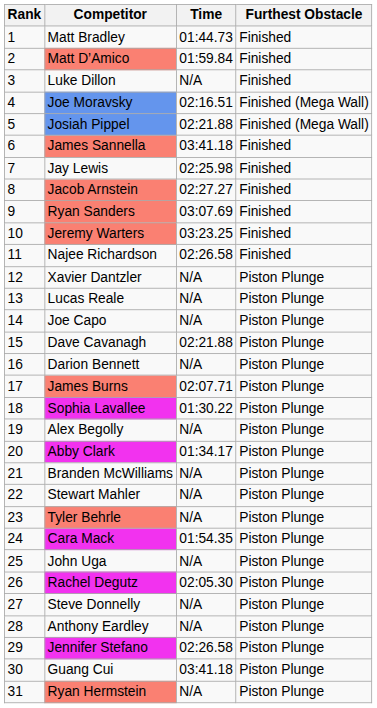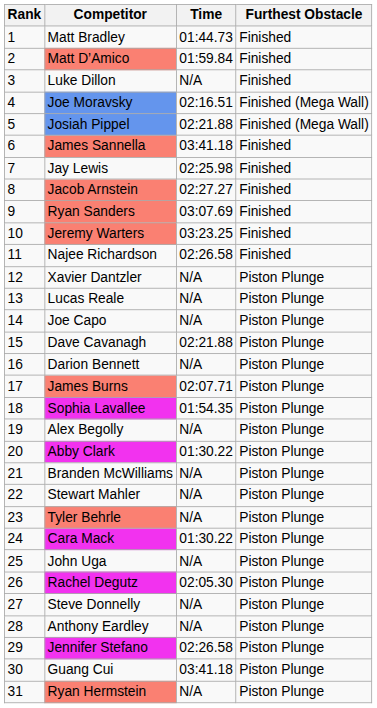 <table class="wikitable sortable mw-collapsible">
 <tr>
 <th>Rank</th>
 <th>Competitor</th>
 <th>Time</th>
 <th>Furthest Obstacle</th>
 </tr>
 <tr>
 <td>1</td>
 <td>Matt Bradley</td>
 <td>01:44.73</td>
 <td>Finished</td>
 </tr>
 <tr>
 <td>2</td>
 <td style="background-color:#FA8072">Matt D’Amico</td>
 <td>01:59.84</td>
 <td>Finished</td>
 </tr>
 <tr>
 <td>3</td>
 <td>Luke Dillon</td>
 <td>N/A</td>
 <td>Finished</td>
 </tr>
 <tr>
 <td>4</td>
 <td style="background-color:#6495ED">Joe Moravsky</td>
 <td>02:16.51</td>
 <td>Finished (Mega Wall)</td>
 </tr>
 <tr>
 <td>5</td>
 <td style="background-color:#6495ED">Josiah Pippel</td>
 <td>02:21.88</td>
 <td>Finished (Mega Wall)</td>
 </tr>
 <tr>
 <td>6</td>
 <td style="background-color:#FA8072">James Sannella</td>
 <td>03:41.18</td>
 <td>Finished</td>
 </tr>
 <tr>
 <td>7</td>
 <td>Jay Lewis</td>
 <td>02:25.98</td>
 <td>Finished</td>
 </tr>
 <tr>
 <td>8</td>
 <td style="background-color:#FA8072">Jacob Arnstein</td>
 <td>02:27.27</td>
 <td>Finished</td>
 </tr>
 <tr>
 <td>9</td>
 <td style="background-color:#FA8072">Ryan Sanders</td>
 <td>03:07.69</td>
 <td>Finished</td>
 </tr>
 <tr>
 <td>10</td>
 <td style="background-color:#FA8072">Jeremy Warters</td>
 <td>03:23.25</td>
 <td>Finished</td>
 </tr>
 <tr>
 <td>11</td>
 <td>Najee Richardson</td>
 <td>02:26.58</td>
 <td>Finished</td>
 </tr>
 <tr>
 <td>12</td>
 <td>Xavier Dantzler</td>
 <td>N/A</td>
 <td>Piston Plunge</td>
 </tr>
 <tr>
 <td>13</td>
 <td>Lucas Reale</td>
 <td>N/A</td>
 <td>Piston Plunge</td>
 </tr>
 <tr>
 <td>14</td>
 <td>Joe Capo</td>
 <td>N/A</td>
 <td>Piston Plunge</td>
 </tr>
 <tr>
 <td>15</td>
 <td>Dave Cavanagh</td>
 <td>02:21.88</td>
 <td>Piston Plunge</td>
 </tr>
 <tr>
 <td>16</td>
 <td>Darion Bennett</td>
 <td>N/A</td>
 <td>Piston Plunge</td>
 </tr>
 <tr>
 <td>17</td>
 <td style="background-color:#FA8072">James Burns</td>
 <td>02:07.71</td>
 <td>Piston Plunge</td>
 </tr>
 <tr>
 <td>18</td>
 <td style="background-color:#F232EF">Sophia Lavallee</td>
-<td>01:30.22</td>
+<td>01:54.35</td>
 <td>Piston Plunge</td>
 </tr>
 <tr>
 <td>19</td>
 <td>Alex Begolly</td>
 <td>N/A</td>
 <td>Piston Plunge</td>
 </tr>
 <tr>
 <td>20</td>
 <td style="background-color:#F232EF">Abby Clark</td>
-<td>01:34.17</td>
+<td>01:30.22</td>
 <td>Piston Plunge</td>
 </tr>
 <tr>
 <td>21</td>
 <td>Branden McWilliams</td>
 <td>N/A</td>
 <td>Piston Plunge</td>
 </tr>
 <tr>
 <td>22</td>
 <td>Stewart Mahler</td>
 <td>N/A</td>
 <td>Piston Plunge</td>
 </tr>
 <tr>
 <td>23</td>
 <td style="background-color:#FA8072">Tyler Behrle</td>
 <td>N/A</td>
 <td>Piston Plunge</td>
 </tr>
 <tr>
 <td>24</td>
 <td style="background-color:#F232EF">Cara Mack</td>
-<td>01:54.35</td>
+<td>01:30.22</td>
 <td>Piston Plunge</td>
 </tr>
 <tr>
 <td>25</td>
 <td>John Uga</td>
 <td>N/A</td>
 <td>Piston Plunge</td>
 </tr>
 <tr>
 <td>26</td>
 <td style="background-color:#F232EF">Rachel Degutz</td>
 <td>02:05.30</td>
 <td>Piston Plunge</td>
 </tr>
 <tr>
 <td>27</td>
 <td>Steve Donnelly</td>
 <td>N/A</td>
 <td>Piston Plunge</td>
 </tr>
 <tr>
 <td>28</td>
 <td>Anthony Eardley</td>
 <td>N/A</td>
 <td>Piston Plunge</td>
 </tr>
 <tr>
 <td>29</td>
 <td style="background-color:#F232EF">Jennifer Stefano</td>
 <td>02:26.58</td>
 <td>Piston Plunge</td>
 </tr>
 <tr>
 <td>30</td>
 <td>Guang Cui</td>
 <td>03:41.18</td>
 <td>Piston Plunge</td>
 </tr>
 <tr>
 <td>31</td>
 <td style="background-color:#FA8072">Ryan Hermstein</td>
 <td>N/A</td>
 <td>Piston Plunge</td>
 </tr>
 </table>
